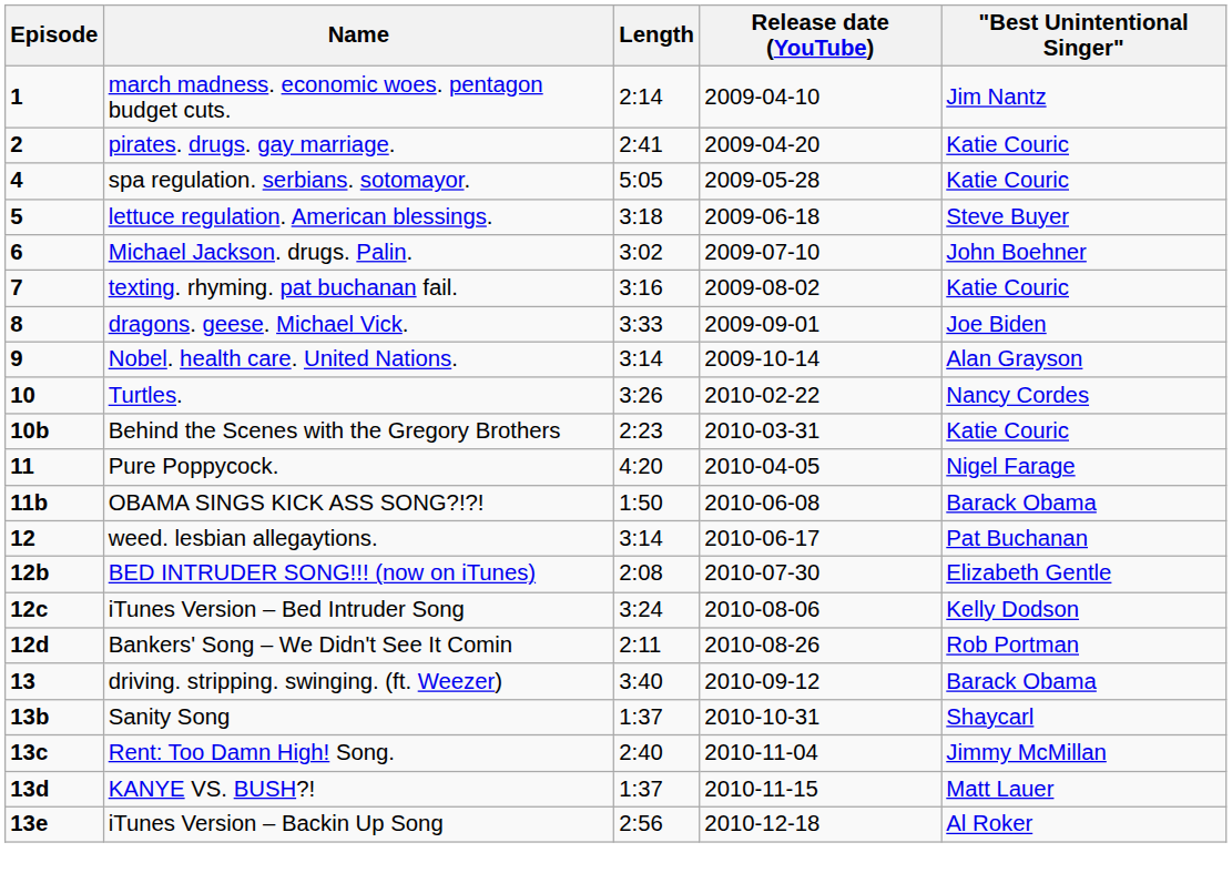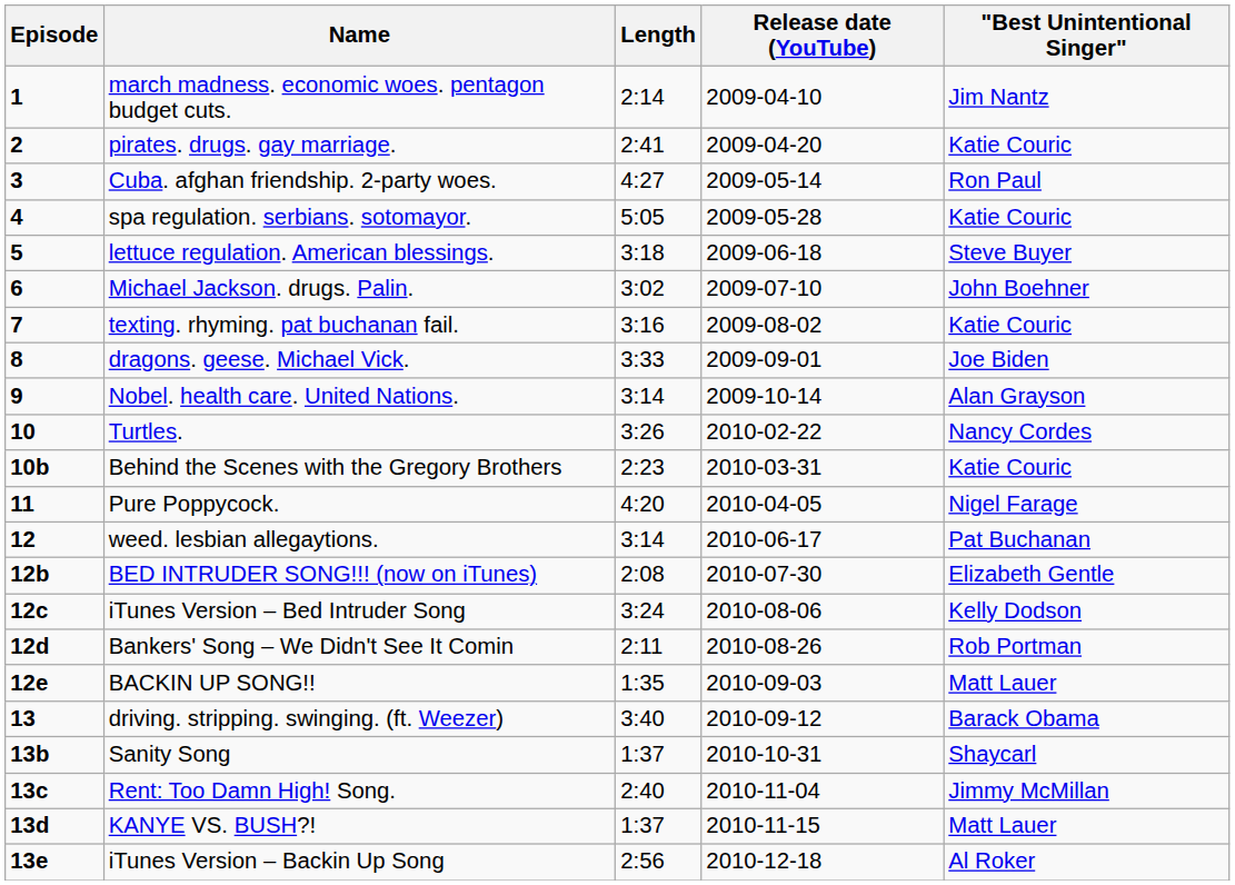 <table class="wikitable sortable">
 <tr>
 <th>Episode</th>
 <th>Name</th>
 <th>Length</th>
 <th>Release date (<a href='#'>YouTube</a>)</th>
 <th>"Best Unintentional Singer"</th>
 </tr>
 <tr>
 <td><strong>1</strong></td>
 <td><a href='#'>march madness</a>. <a href='#'>economic woes</a>. <a href='#'>pentagon</a> budget cuts.</td>
 <td>2:14</td>
 <td>2009-04-10</td>
 <td><a href='#'>Jim Nantz</a></td>
 </tr>
 <tr>
 <td><strong>2</strong></td>
 <td><a href='#'>pirates</a>. <a href='#'>drugs</a>. <a href='#'>gay marriage</a>.</td>
 <td>2:41</td>
 <td>2009-04-20</td>
 <td><a href='#'>Katie Couric</a></td>
+</tr>
+<tr>
+<td><strong>3</strong></td>
+<td><a href='#'>Cuba</a>. afghan friendship. 2-party woes.</td>
+<td>4:27</td>
+<td>2009-05-14</td>
+<td><a href='#'>Ron Paul</a></td>
 </tr>
 <tr>
 <td><strong>4</strong></td>
 <td>spa regulation. <a href='#'>serbians</a>. <a href='#'>sotomayor</a>.</td>
 <td>5:05</td>
 <td>2009-05-28</td>
 <td><a href='#'>Katie Couric</a></td>
 </tr>
 <tr>
 <td><strong>5</strong></td>
 <td><a href='#'>lettuce regulation</a>. <a href='#'>American blessings</a>.</td>
 <td>3:18</td>
 <td>2009-06-18</td>
 <td><a href='#'>Steve Buyer</a></td>
 </tr>
 <tr>
 <td><strong>6</strong></td>
 <td><a href='#'>Michael Jackson</a>. drugs. <a href='#'>Palin</a>.</td>
 <td>3:02</td>
 <td>2009-07-10</td>
 <td><a href='#'>John Boehner</a></td>
 </tr>
 <tr>
 <td><strong>7</strong></td>
 <td><a href='#'>texting</a>. rhyming. <a href='#'>pat buchanan</a> fail.</td>
 <td>3:16</td>
 <td>2009-08-02</td>
 <td><a href='#'>Katie Couric</a></td>
 </tr>
 <tr>
 <td><strong>8</strong></td>
 <td><a href='#'>dragons</a>. <a href='#'>geese</a>. <a href='#'>Michael Vick</a>.</td>
 <td>3:33</td>
 <td>2009-09-01</td>
 <td><a href='#'>Joe Biden</a></td>
 </tr>
 <tr>
 <td><strong>9</strong></td>
 <td><a href='#'>Nobel</a>. <a href='#'>health care</a>. <a href='#'>United Nations</a>.</td>
 <td>3:14</td>
 <td>2009-10-14</td>
 <td><a href='#'>Alan Grayson</a></td>
 </tr>
 <tr>
 <td><strong>10</strong></td>
 <td><a href='#'>Turtles</a>.</td>
 <td>3:26</td>
 <td>2010-02-22</td>
 <td><a href='#'>Nancy Cordes</a></td>
 </tr>
 <tr>
 <td><strong>10b</strong></td>
 <td>Behind the Scenes with the Gregory Brothers</td>
 <td>2:23</td>
 <td>2010-03-31</td>
 <td><a href='#'>Katie Couric</a></td>
 </tr>
 <tr>
 <td><strong>11</strong></td>
 <td>Pure Poppycock.</td>
 <td>4:20</td>
 <td>2010-04-05</td>
 <td><a href='#'>Nigel Farage</a></td>
 </tr>
 <tr>
-<td><strong>11b</strong></td>
-<td>OBAMA SINGS KICK ASS SONG?!?!</td>
-<td>1:50</td>
-<td>2010-06-08</td>
-<td><a href='#'>Barack Obama</a></td>
-</tr>
-<tr>
 <td><strong>12</strong></td>
 <td>weed. lesbian allegaytions.</td>
 <td>3:14</td>
 <td>2010-06-17</td>
 <td><a href='#'>Pat Buchanan</a></td>
 </tr>
 <tr>
 <td><strong>12b</strong></td>
 <td><a href='#'>BED INTRUDER SONG!!! (now on iTunes)</a></td>
 <td>2:08</td>
 <td>2010-07-30</td>
 <td><a href='#'>Elizabeth Gentle</a></td>
 </tr>
 <tr>
 <td><strong>12c</strong></td>
 <td>iTunes Version – Bed Intruder Song</td>
 <td>3:24</td>
 <td>2010-08-06</td>
 <td><a href='#'>Kelly Dodson</a></td>
 </tr>
 <tr>
 <td><strong>12d</strong></td>
 <td>Bankers' Song – We Didn't See It Comin</td>
 <td>2:11</td>
 <td>2010-08-26</td>
 <td><a href='#'>Rob Portman</a></td>
+</tr>
+<tr>
+<td><strong>12e</strong></td>
+<td>BACKIN UP SONG!!</td>
+<td>1:35</td>
+<td>2010-09-03</td>
+<td><a href='#'>Matt Lauer</a></td>
 </tr>
 <tr>
 <td><strong>13</strong></td>
 <td>driving. stripping. swinging. (ft. <a href='#'>Weezer</a>)</td>
 <td>3:40</td>
 <td>2010-09-12</td>
 <td><a href='#'>Barack Obama</a></td>
 </tr>
 <tr>
 <td><strong>13b</strong></td>
 <td>Sanity Song</td>
 <td>1:37</td>
 <td>2010-10-31</td>
 <td><a href='#'>Shaycarl</a></td>
 </tr>
 <tr>
 <td><strong>13c</strong></td>
 <td><a href='#'>Rent: Too Damn High!</a> Song.</td>
 <td>2:40</td>
 <td>2010-11-04</td>
 <td><a href='#'>Jimmy McMillan</a></td>
 </tr>
 <tr>
 <td><strong>13d</strong></td>
 <td><a href='#'>KANYE</a> VS. <a href='#'>BUSH</a>?!</td>
 <td>1:37</td>
 <td>2010-11-15</td>
 <td><a href='#'>Matt Lauer</a></td>
 </tr>
 <tr>
 <td><strong>13e</strong></td>
 <td>iTunes Version – Backin Up Song</td>
 <td>2:56</td>
 <td>2010-12-18</td>
 <td><a href='#'>Al Roker</a></td>
 </tr>
 </table>
